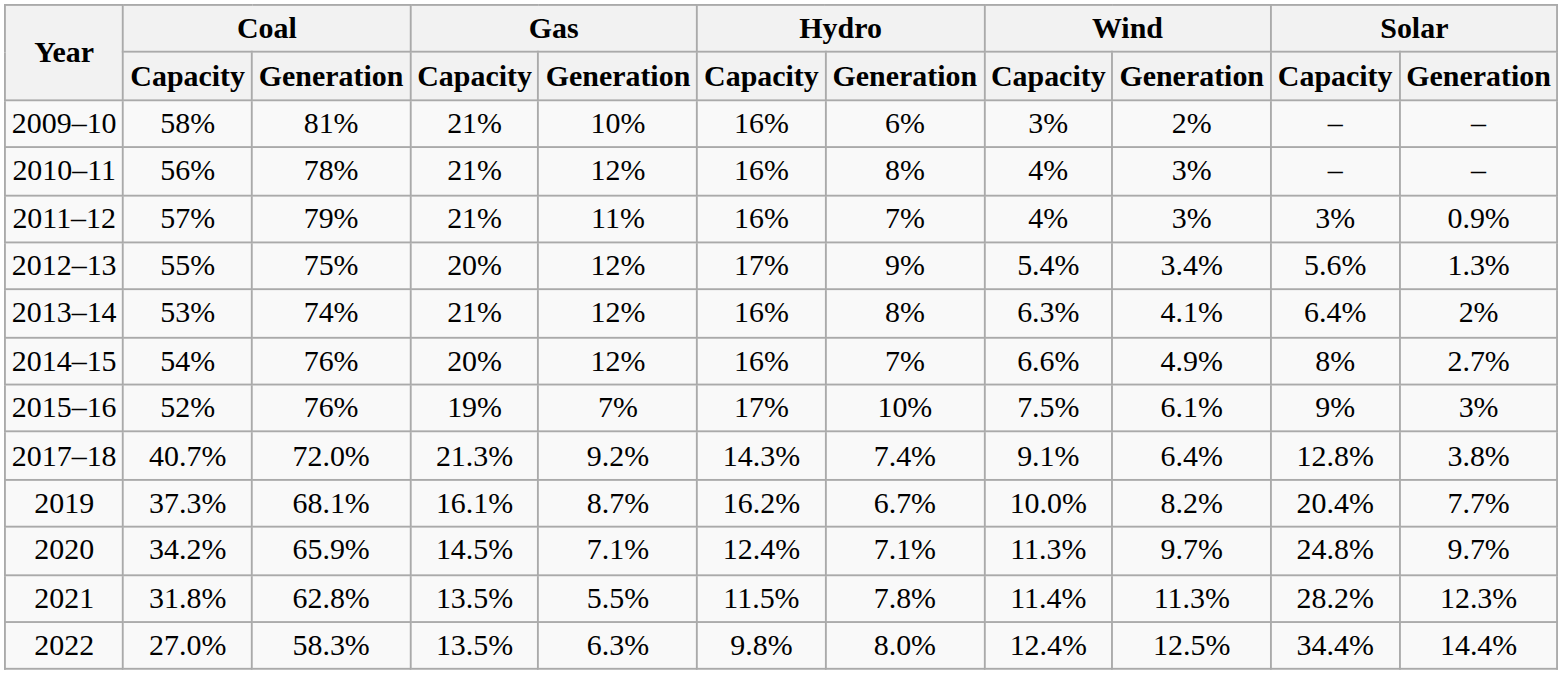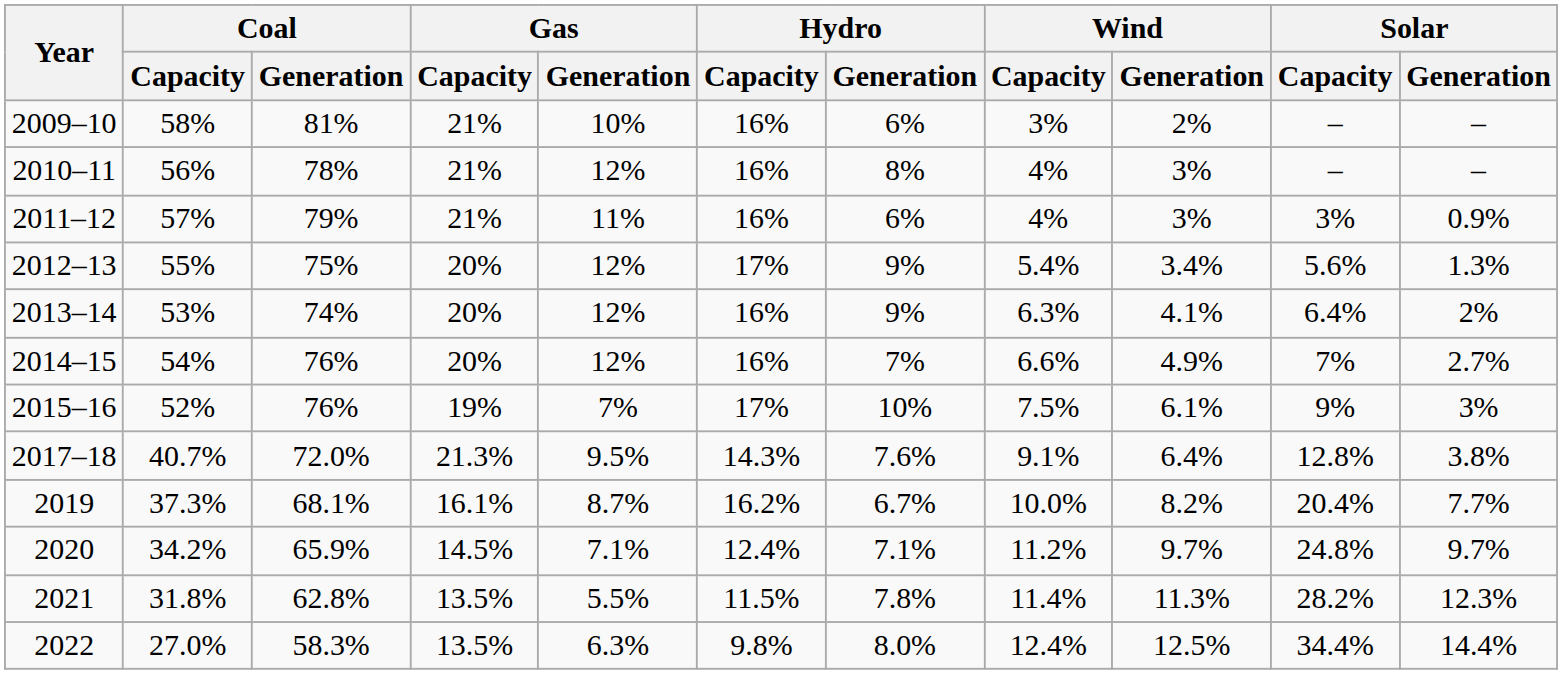 <table class="wikitable" style="text-align:center;">
 <tr>
 <th rowspan="2">Year</th>
 <th colspan="2">Coal</th>
 <th colspan="2">Gas</th>
 <th colspan="2">Hydro</th>
 <th colspan="2">Wind</th>
 <th colspan="2">Solar</th>
 </tr>
 <tr>
 <th>Capacity</th>
 <th>Generation</th>
 <th>Capacity</th>
 <th>Generation</th>
 <th>Capacity</th>
 <th>Generation</th>
 <th>Capacity</th>
 <th>Generation</th>
 <th>Capacity</th>
 <th>Generation</th>
 </tr>
 <tr>
 <td>2009–10</td>
 <td>58%</td>
 <td>81%</td>
 <td>21%</td>
 <td>10%</td>
 <td>16%</td>
 <td>6%</td>
 <td>3%</td>
 <td>2%</td>
 <td>–</td>
 <td>–</td>
 </tr>
 <tr>
 <td>2010–11</td>
 <td>56%</td>
 <td>78%</td>
 <td>21%</td>
 <td>12%</td>
 <td>16%</td>
 <td>8%</td>
 <td>4%</td>
 <td>3%</td>
 <td>–</td>
 <td>–</td>
 </tr>
 <tr>
 <td>2011–12</td>
 <td>57%</td>
 <td>79%</td>
 <td>21%</td>
 <td>11%</td>
 <td>16%</td>
-<td>7%</td>
+<td>6%</td>
 <td>4%</td>
 <td>3%</td>
 <td>3%</td>
 <td>0.9%</td>
 </tr>
 <tr>
 <td>2012–13</td>
 <td>55%</td>
 <td>75%</td>
 <td>20%</td>
 <td>12%</td>
 <td>17%</td>
 <td>9%</td>
 <td>5.4%</td>
 <td>3.4%</td>
 <td>5.6%</td>
 <td>1.3%</td>
 </tr>
 <tr>
 <td>2013–14</td>
 <td>53%</td>
 <td>74%</td>
-<td>21%</td>
+<td>20%</td>
 <td>12%</td>
 <td>16%</td>
-<td>8%</td>
+<td>9%</td>
 <td>6.3%</td>
 <td>4.1%</td>
 <td>6.4%</td>
 <td>2%</td>
 </tr>
 <tr>
 <td>2014–15</td>
 <td>54%</td>
 <td>76%</td>
 <td>20%</td>
 <td>12%</td>
 <td>16%</td>
 <td>7%</td>
 <td>6.6%</td>
 <td>4.9%</td>
-<td>8%</td>
+<td>7%</td>
 <td>2.7%</td>
 </tr>
 <tr>
 <td>2015–16</td>
 <td>52%</td>
 <td>76%</td>
 <td>19%</td>
 <td>7%</td>
 <td>17%</td>
 <td>10%</td>
 <td>7.5%</td>
 <td>6.1%</td>
 <td>9%</td>
 <td>3%</td>
 </tr>
 <tr>
 <td>2017–18</td>
 <td>40.7%</td>
 <td>72.0%</td>
 <td>21.3%</td>
-<td>9.2%</td>
+<td>9.5%</td>
 <td>14.3%</td>
-<td>7.4%</td>
+<td>7.6%</td>
 <td>9.1%</td>
 <td>6.4%</td>
 <td>12.8%</td>
 <td>3.8%</td>
 </tr>
 <tr>
 <td>2019</td>
 <td>37.3%</td>
 <td>68.1%</td>
 <td>16.1%</td>
 <td>8.7%</td>
 <td>16.2%</td>
 <td>6.7%</td>
 <td>10.0%</td>
 <td>8.2%</td>
 <td>20.4%</td>
 <td>7.7%</td>
 </tr>
 <tr>
 <td>2020</td>
 <td>34.2%</td>
 <td>65.9%</td>
 <td>14.5%</td>
 <td>7.1%</td>
 <td>12.4%</td>
 <td>7.1%</td>
-<td>11.3%</td>
+<td>11.2%</td>
 <td>9.7%</td>
 <td>24.8%</td>
 <td>9.7%</td>
 </tr>
 <tr>
 <td>2021</td>
 <td>31.8%</td>
 <td>62.8%</td>
 <td>13.5%</td>
 <td>5.5%</td>
 <td>11.5%</td>
 <td>7.8%</td>
 <td>11.4%</td>
 <td>11.3%</td>
 <td>28.2%</td>
 <td>12.3%</td>
 </tr>
 <tr>
 <td>2022</td>
 <td>27.0%</td>
 <td>58.3%</td>
 <td>13.5%</td>
 <td>6.3%</td>
 <td>9.8%</td>
 <td>8.0%</td>
 <td>12.4%</td>
 <td>12.5%</td>
 <td>34.4%</td>
 <td>14.4%</td>
 </tr>
 </table>
